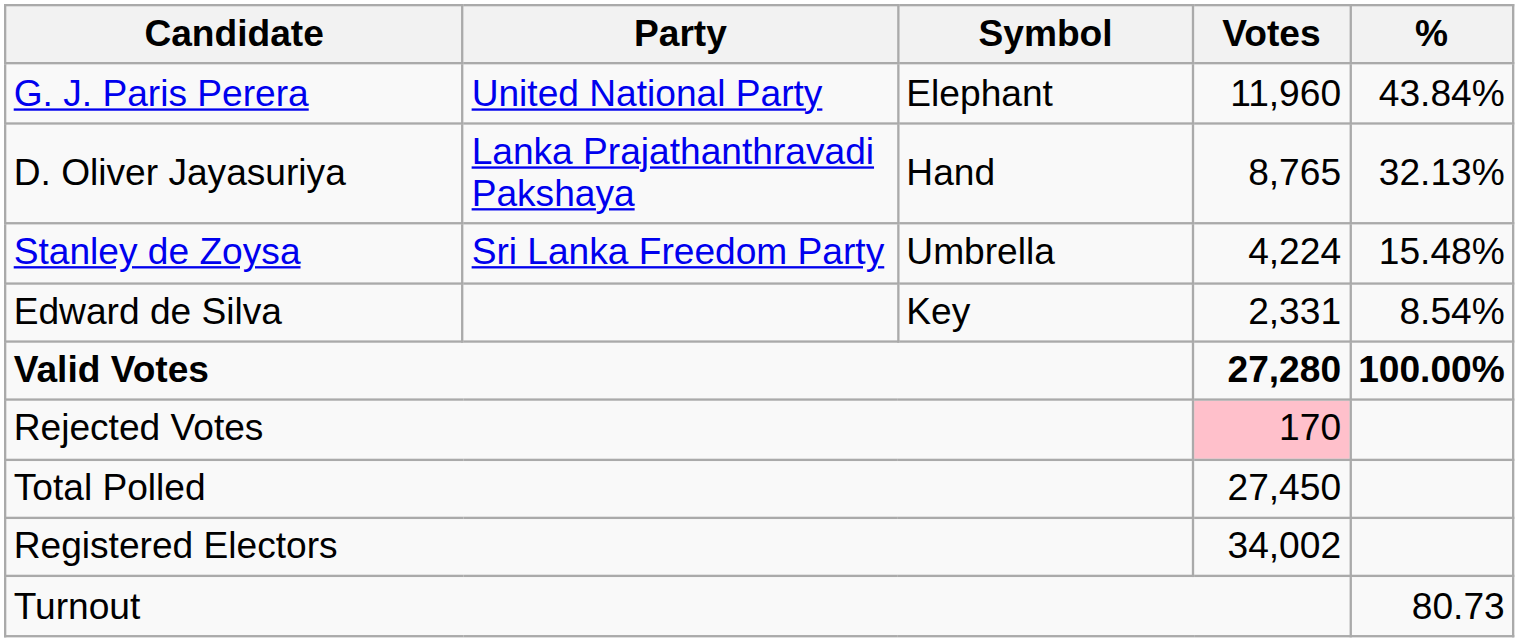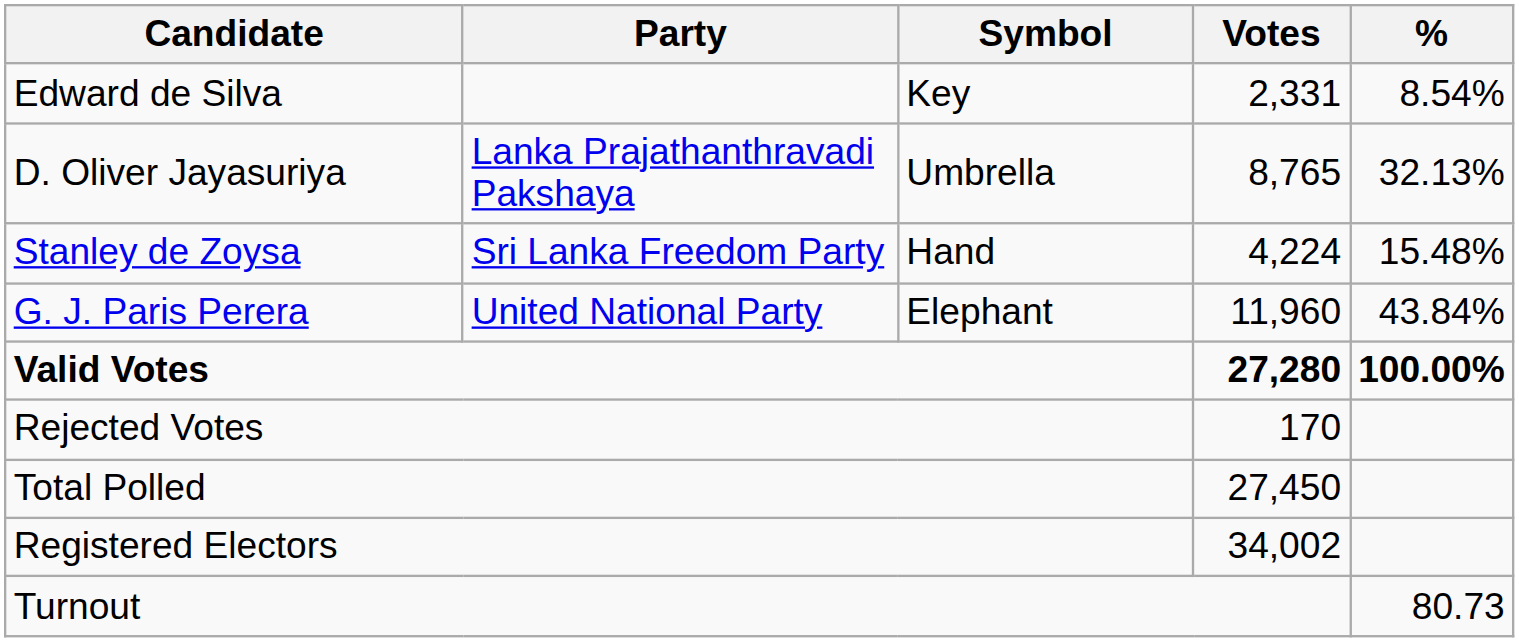 <table class="wikitable" border="1" style="text-align:right;">
 <tr>
 <th align=left width="190">Candidate</th>
 <th align=left width="180">Party</th>
 <th align=left width="120">Symbol</th>
 <th align=left width="60">Votes</th>
 <th align=left width="60">%</th>
 </tr>
 <tr>
-<td align=left><a href='#'>G. J. Paris Perera</a></td>
-<td align=left><a href='#'>United National Party</a></td>
-<td align=left>Elephant</td>
-<td>11,960</td>
-<td>43.84%</td>
+<td align=left>Edward de Silva</td>
+<td></td>
+<td align=left>Key</td>
+<td>2,331</td>
+<td>8.54%</td>
 </tr>
 <tr>
 <td align=left>D. Oliver Jayasuriya</td>
 <td align=left><a href='#'>Lanka Prajathanthravadi Pakshaya</a></td>
-<td align=left>Hand</td>
+<td align=left>Umbrella</td>
 <td>8,765</td>
 <td>32.13%</td>
 </tr>
 <tr>
 <td align=left><a href='#'>Stanley de Zoysa</a></td>
 <td align=left><a href='#'>Sri Lanka Freedom Party</a></td>
-<td align=left>Umbrella</td>
+<td align=left>Hand</td>
 <td>4,224</td>
 <td>15.48%</td>
 </tr>
 <tr>
-<td align=left>Edward de Silva</td>
-<td></td>
-<td align=left>Key</td>
-<td>2,331</td>
-<td>8.54%</td>
+<td align=left><a href='#'>G. J. Paris Perera</a></td>
+<td align=left><a href='#'>United National Party</a></td>
+<td align=left>Elephant</td>
+<td>11,960</td>
+<td>43.84%</td>
 </tr>
 <tr>
 <td align=left colspan=3><strong>Valid Votes</strong></td>
 <td><strong>27,280</strong></td>
 <td><strong>100.00%</strong></td>
 </tr>
 <tr>
 <td align=left colspan=3>Rejected Votes</td>
-<td style="background: pink;">170</td>
+<td>170</td>
 <td></td>
 </tr>
 <tr>
 <td align=left colspan=3>Total Polled</td>
 <td>27,450</td>
 <td></td>
 </tr>
 <tr>
 <td align=left colspan=3>Registered Electors</td>
 <td>34,002</td>
 <td></td>
 </tr>
 <tr>
 <td align=left colspan=4>Turnout</td>
 <td>80.73</td>
 </tr>
 </table>
